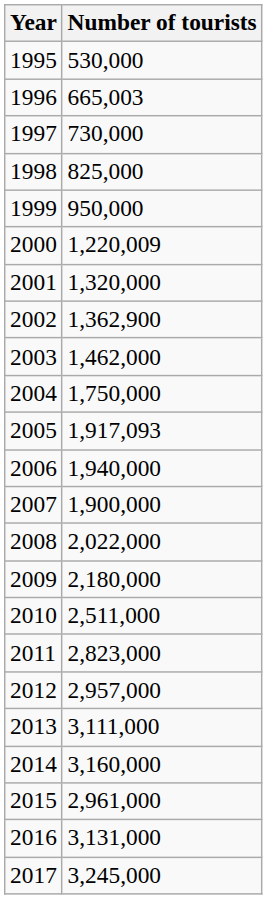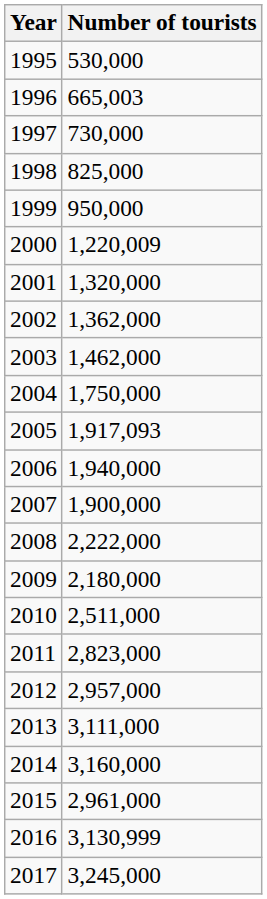 <table class="wikitable sortable floatright">
 <tr>
 <th>Year</th>
 <th>Number of tourists</th>
 </tr>
 <tr>
 <td>1995</td>
 <td>530,000</td>
 </tr>
 <tr>
 <td>1996</td>
 <td>665,003</td>
 </tr>
 <tr>
 <td>1997</td>
 <td>730,000</td>
 </tr>
 <tr>
 <td>1998</td>
 <td>825,000</td>
 </tr>
 <tr>
 <td>1999</td>
 <td>950,000</td>
 </tr>
 <tr>
 <td>2000</td>
 <td>1,220,009</td>
 </tr>
 <tr>
 <td>2001</td>
 <td>1,320,000</td>
 </tr>
 <tr>
 <td>2002</td>
-<td>1,362,900</td>
+<td>1,362,000</td>
 </tr>
 <tr>
 <td>2003</td>
 <td>1,462,000</td>
 </tr>
 <tr>
 <td>2004</td>
 <td>1,750,000</td>
 </tr>
 <tr>
 <td>2005</td>
 <td>1,917,093</td>
 </tr>
 <tr>
 <td>2006</td>
 <td>1,940,000</td>
 </tr>
 <tr>
 <td>2007</td>
 <td>1,900,000</td>
 </tr>
 <tr>
 <td>2008</td>
-<td>2,022,000</td>
+<td>2,222,000</td>
 </tr>
 <tr>
 <td>2009</td>
 <td>2,180,000</td>
 </tr>
 <tr>
 <td>2010</td>
 <td>2,511,000</td>
 </tr>
 <tr>
 <td>2011</td>
 <td>2,823,000</td>
 </tr>
 <tr>
 <td>2012</td>
 <td>2,957,000</td>
 </tr>
 <tr>
 <td>2013</td>
 <td>3,111,000</td>
 </tr>
 <tr>
 <td>2014</td>
 <td>3,160,000</td>
 </tr>
 <tr>
 <td>2015</td>
 <td>2,961,000</td>
 </tr>
 <tr>
 <td>2016</td>
-<td>3,131,000</td>
+<td>3,130,999</td>
 </tr>
 <tr>
 <td>2017</td>
 <td>3,245,000</td>
 </tr>
 </table>
